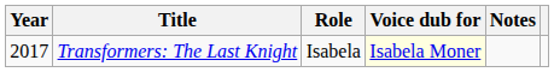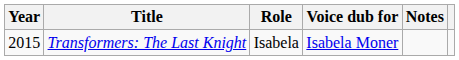 <table class="wikitable">
 <tr>
 <th>Year</th>
 <th>Title</th>
 <th>Role</th>
 <th>Voice dub for</th>
 <th>Notes</th>
 <th></th>
 </tr>
 <tr>
-<td>2017</td>
+<td>2015</td>
 <td><em><a href='#'>Transformers: The Last Knight</a></em></td>
 <td>Isabela</td>
-<td style="background: lightyellow;"><a href='#'>Isabela Moner</a></td>
+<td><a href='#'>Isabela Moner</a></td>
 <td></td>
 <td></td>
 </tr>
 <tr>
 </tr>
 </table>
